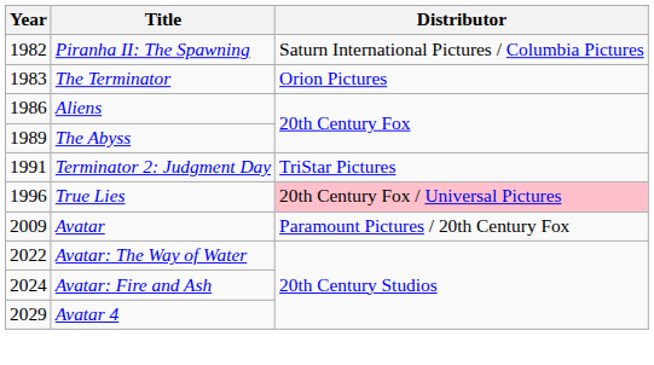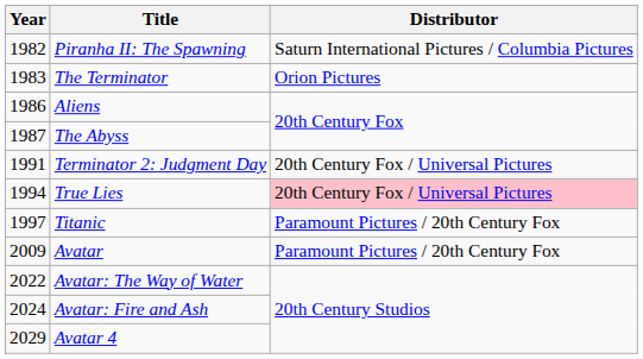 <table class="wikitable">
 <tr>
 <th>Year</th>
 <th>Title</th>
 <th>Distributor</th>
 </tr>
 <tr>
 <td>1982</td>
 <td><em><a href='#'>Piranha II: The Spawning</a></em></td>
 <td>Saturn International Pictures / <a href='#'>Columbia Pictures</a></td>
 </tr>
 <tr>
 <td>1983</td>
 <td><em><a href='#'>The Terminator</a></em></td>
 <td><a href='#'>Orion Pictures</a></td>
 </tr>
 <tr>
 <td>1986</td>
 <td><em><a href='#'>Aliens</a></em></td>
 <td rowspan=2><a href='#'>20th Century Fox</a></td>
 </tr>
 <tr>
-<td>1989</td>
+<td>1987</td>
 <td><em><a href='#'>The Abyss</a></em></td>
 </tr>
 <tr>
 <td>1991</td>
 <td><em><a href='#'>Terminator 2: Judgment Day</a></em></td>
-<td><a href='#'>TriStar Pictures</a></td>
+<td>20th Century Fox / <a href='#'>Universal Pictures</a></td>
 </tr>
 <tr>
-<td>1996</td>
+<td>1994</td>
 <td><em><a href='#'>True Lies</a></em></td>
 <td style="background: pink;">20th Century Fox / <a href='#'>Universal Pictures</a></td>
+</tr>
+<tr>
+<td>1997</td>
+<td><em><a href='#'>Titanic</a></em></td>
+<td><a href='#'>Paramount Pictures</a> / 20th Century Fox</td>
 </tr>
 <tr>
 <td>2009</td>
 <td><em><a href='#'>Avatar</a></em></td>
 <td><a href='#'>Paramount Pictures</a> / 20th Century Fox</td>
 </tr>
 <tr>
 <td>2022</td>
 <td><em><a href='#'>Avatar: The Way of Water</a></em></td>
 <td rowspan="3"><a href='#'>20th Century Studios</a></td>
 </tr>
 <tr>
 <td>2024</td>
 <td><em><a href='#'>Avatar: Fire and Ash</a></em></td>
 </tr>
 <tr>
 <td>2029</td>
 <td><em><a href='#'>Avatar 4</a></em></td>
 </tr>
 </table>
